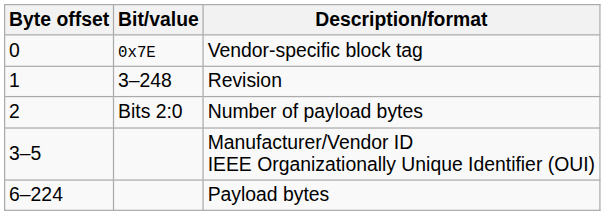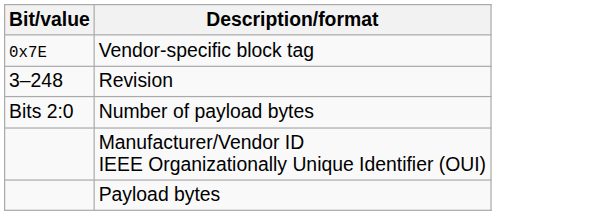 <table class=wikitable>
 <tr>
-<th>Byte offset</th>
 <th>Bit/value</th>
 <th>Description/format</th>
 </tr>
 <tr>
-<td>0</td>
 <td><code>0x7E</code></td>
 <td>Vendor-specific block tag</td>
 </tr>
 <tr>
-<td>1</td>
 <td>3–248</td>
 <td>Revision</td>
 </tr>
 <tr>
-<td>2</td>
 <td>Bits 2:0</td>
 <td>Number of payload bytes</td>
 </tr>
 <tr>
-<td>3–5</td>
 <td></td>
 <td>Manufacturer/Vendor ID <br>IEEE Organizationally Unique Identifier (OUI)</td>
 </tr>
 <tr>
-<td>6–224</td>
 <td></td>
 <td>Payload bytes</td>
 </tr>
 </table>
